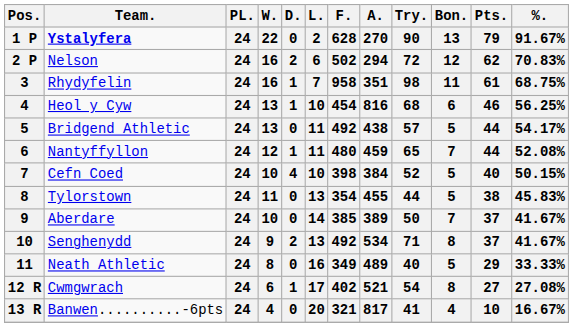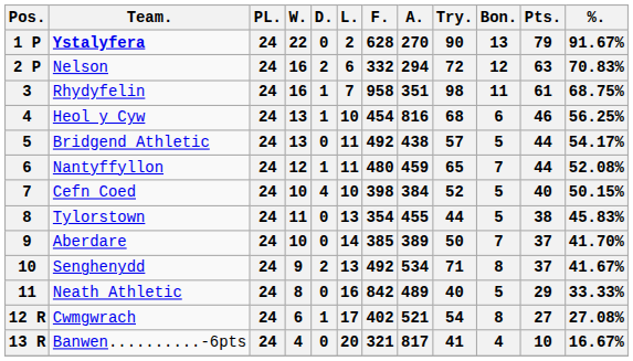 <table class="wikitable">
 <tr>
 <th>Pos.</th>
 <th>Team.</th>
 <th>PL.</th>
 <th>W.</th>
 <th>D.</th>
 <th>L.</th>
 <th>F.</th>
 <th>A.</th>
 <th>Try.</th>
 <th>Bon.</th>
 <th>Pts.</th>
 <th>%.</th>
 </tr>
 <tr>
 <th>1 P</th>
 <td><strong><a href='#'>Ystalyfera</a></strong></td>
 <th>24</th>
 <th>22</th>
 <th>0</th>
 <th>2</th>
 <th>628</th>
 <th>270</th>
 <th>90</th>
 <th>13</th>
 <th>79</th>
 <th>91.67%</th>
 </tr>
 <tr>
 <th>2 P</th>
 <td><a href='#'>Nelson</a></td>
 <th>24</th>
 <th>16</th>
 <th>2</th>
 <th>6</th>
-<th>502</th>
+<th>332</th>
 <th>294</th>
 <th>72</th>
 <th>12</th>
-<th>62</th>
+<th>63</th>
 <th>70.83%</th>
 </tr>
 <tr>
 <th>3</th>
 <td><a href='#'>Rhydyfelin</a></td>
 <th>24</th>
 <th>16</th>
 <th>1</th>
 <th>7</th>
 <th>958</th>
 <th>351</th>
 <th>98</th>
 <th>11</th>
 <th>61</th>
 <th>68.75%</th>
 </tr>
 <tr>
 <th>4</th>
 <td><a href='#'>Heol y Cyw</a></td>
 <th>24</th>
 <th>13</th>
 <th>1</th>
 <th>10</th>
 <th>454</th>
 <th>816</th>
 <th>68</th>
 <th>6</th>
 <th>46</th>
 <th>56.25%</th>
 </tr>
 <tr>
 <th>5</th>
 <td><a href='#'>Bridgend Athletic</a></td>
 <th>24</th>
 <th>13</th>
 <th>0</th>
 <th>11</th>
 <th>492</th>
 <th>438</th>
 <th>57</th>
 <th>5</th>
 <th>44</th>
 <th>54.17%</th>
 </tr>
 <tr>
 <th>6</th>
 <td><a href='#'>Nantyffyllon</a></td>
 <th>24</th>
 <th>12</th>
 <th>1</th>
 <th>11</th>
 <th>480</th>
 <th>459</th>
 <th>65</th>
 <th>7</th>
 <th>44</th>
 <th>52.08%</th>
 </tr>
 <tr>
 <th>7</th>
 <td><a href='#'>Cefn Coed</a></td>
 <th>24</th>
 <th>10</th>
 <th>4</th>
 <th>10</th>
 <th>398</th>
 <th>384</th>
 <th>52</th>
 <th>5</th>
 <th>40</th>
 <th>50.15%</th>
 </tr>
 <tr>
 <th>8</th>
 <td><a href='#'>Tylorstown</a></td>
 <th>24</th>
 <th>11</th>
 <th>0</th>
 <th>13</th>
 <th>354</th>
 <th>455</th>
 <th>44</th>
 <th>5</th>
 <th>38</th>
 <th>45.83%</th>
 </tr>
 <tr>
 <th>9</th>
 <td><a href='#'>Aberdare</a></td>
 <th>24</th>
 <th>10</th>
 <th>0</th>
 <th>14</th>
 <th>385</th>
 <th>389</th>
 <th>50</th>
 <th>7</th>
 <th>37</th>
-<th>41.67%</th>
+<th>41.70%</th>
 </tr>
 <tr>
 <th>10</th>
 <td><a href='#'>Senghenydd</a></td>
 <th>24</th>
 <th>9</th>
 <th>2</th>
 <th>13</th>
 <th>492</th>
 <th>534</th>
 <th>71</th>
 <th>8</th>
 <th>37</th>
 <th>41.67%</th>
 </tr>
 <tr>
 <th>11</th>
 <td><a href='#'>Neath Athletic</a></td>
 <th>24</th>
 <th>8</th>
 <th>0</th>
 <th>16</th>
-<th>349</th>
+<th>842</th>
 <th>489</th>
 <th>40</th>
 <th>5</th>
 <th>29</th>
 <th>33.33%</th>
 </tr>
 <tr>
 <th>12 R</th>
 <td><a href='#'>Cwmgwrach</a></td>
 <th>24</th>
 <th>6</th>
 <th>1</th>
 <th>17</th>
 <th>402</th>
 <th>521</th>
 <th>54</th>
 <th>8</th>
 <th>27</th>
 <th>27.08%</th>
 </tr>
 <tr>
 <th>13 R</th>
 <td><a href='#'>Banwen</a>..........-6pts</td>
 <th>24</th>
 <th>4</th>
 <th>0</th>
 <th>20</th>
 <th>321</th>
 <th>817</th>
 <th>41</th>
 <th>4</th>
 <th>10</th>
 <th>16.67%</th>
 </tr>
 <tr>
 </tr>
 </table>
